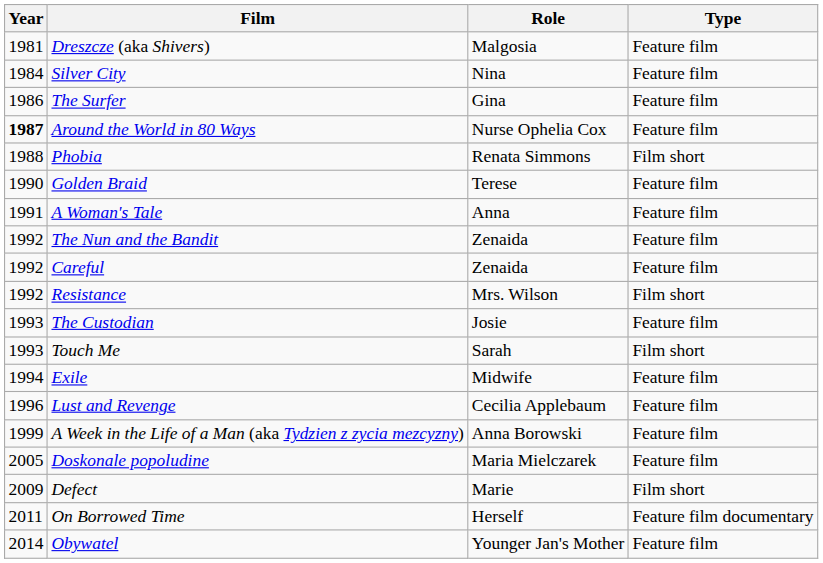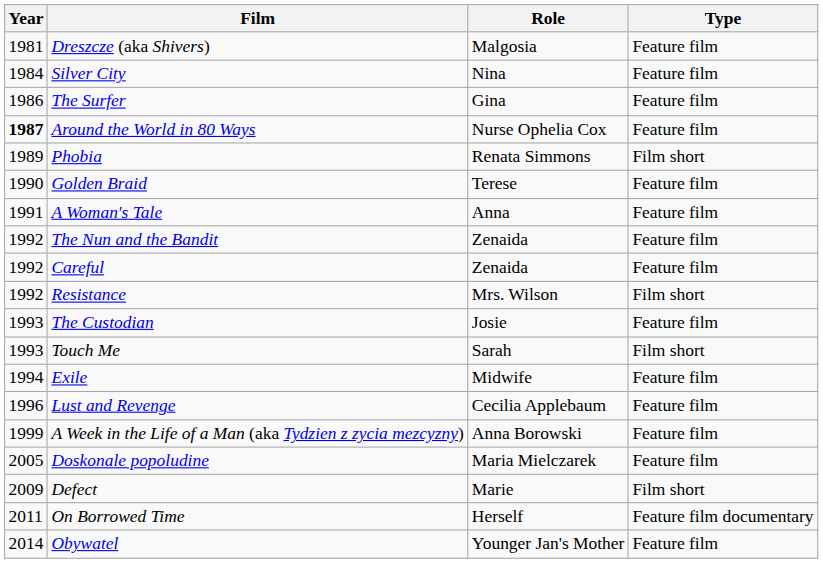 <table class="wikitable sortable">
 <tr>
 <th>Year</th>
 <th>Film</th>
 <th>Role</th>
 <th class="unsortable">Type</th>
 </tr>
 <tr>
 <td>1981</td>
 <td><em><a href='#'>Dreszcze</a></em> (aka <em>Shivers</em>)</td>
 <td>Malgosia</td>
 <td>Feature film</td>
 </tr>
 <tr>
 <td>1984</td>
 <td><em><a href='#'>Silver City</a></em></td>
 <td>Nina</td>
 <td>Feature film</td>
 </tr>
 <tr>
 <td>1986</td>
 <td><em><a href='#'>The Surfer</a></em></td>
 <td>Gina</td>
 <td>Feature film</td>
 </tr>
 <tr>
 <td><strong>1987</strong></td>
 <td><em><a href='#'>Around the World in 80 Ways</a></em></td>
 <td>Nurse Ophelia Cox</td>
 <td>Feature film</td>
 </tr>
 <tr>
-<td>1988</td>
+<td>1989</td>
 <td><em><a href='#'>Phobia</a></em></td>
 <td>Renata Simmons</td>
 <td>Film short</td>
 </tr>
 <tr>
 <td>1990</td>
 <td><em><a href='#'>Golden Braid</a></em></td>
 <td>Terese</td>
 <td>Feature film</td>
 </tr>
 <tr>
 <td>1991</td>
 <td><em><a href='#'>A Woman's Tale</a></em></td>
 <td>Anna</td>
 <td>Feature film</td>
 </tr>
 <tr>
 <td>1992</td>
 <td><em><a href='#'>The Nun and the Bandit</a></em></td>
 <td>Zenaida</td>
 <td>Feature film</td>
 </tr>
 <tr>
 <td>1992</td>
 <td><em><a href='#'>Careful</a></em></td>
 <td>Zenaida</td>
 <td>Feature film</td>
 </tr>
 <tr>
 <td>1992</td>
 <td><em><a href='#'>Resistance</a></em></td>
 <td>Mrs. Wilson</td>
 <td>Film short</td>
 </tr>
 <tr>
 <td>1993</td>
 <td><em><a href='#'>The Custodian</a></em></td>
 <td>Josie</td>
 <td>Feature film</td>
 </tr>
 <tr>
 <td>1993</td>
 <td><em>Touch Me</em></td>
 <td>Sarah</td>
 <td>Film short</td>
 </tr>
 <tr>
 <td>1994</td>
 <td><em><a href='#'>Exile</a></em></td>
 <td>Midwife</td>
 <td>Feature film</td>
 </tr>
 <tr>
 <td>1996</td>
 <td><em><a href='#'>Lust and Revenge</a></em></td>
 <td>Cecilia Applebaum</td>
 <td>Feature film</td>
 </tr>
 <tr>
 <td>1999</td>
 <td><em>A Week in the Life of a Man</em> (aka <em><a href='#'>Tydzien z zycia mezcyzny</a></em>)</td>
 <td>Anna Borowski</td>
 <td>Feature film</td>
 </tr>
 <tr>
 <td>2005</td>
 <td><em><a href='#'>Doskonale popoludine</a></em></td>
 <td>Maria Mielczarek</td>
 <td>Feature film</td>
 </tr>
 <tr>
 <td>2009</td>
 <td><em>Defect</em></td>
 <td>Marie</td>
 <td>Film short</td>
 </tr>
 <tr>
 <td>2011</td>
 <td><em>On Borrowed Time</em></td>
 <td>Herself</td>
 <td>Feature film documentary</td>
 </tr>
 <tr>
 <td>2014</td>
 <td><em><a href='#'>Obywatel</a></em></td>
 <td>Younger Jan's Mother</td>
 <td>Feature film</td>
 </tr>
 </table>
